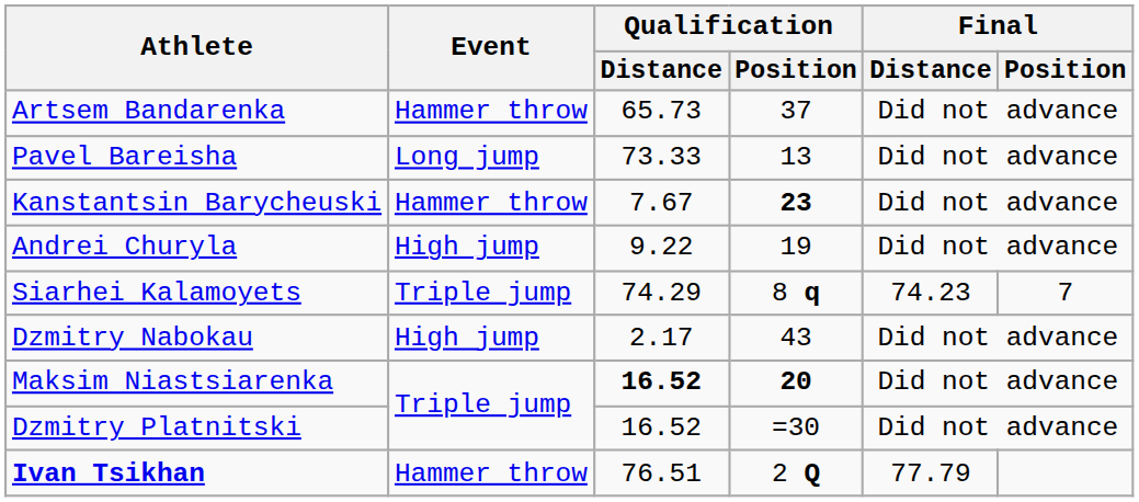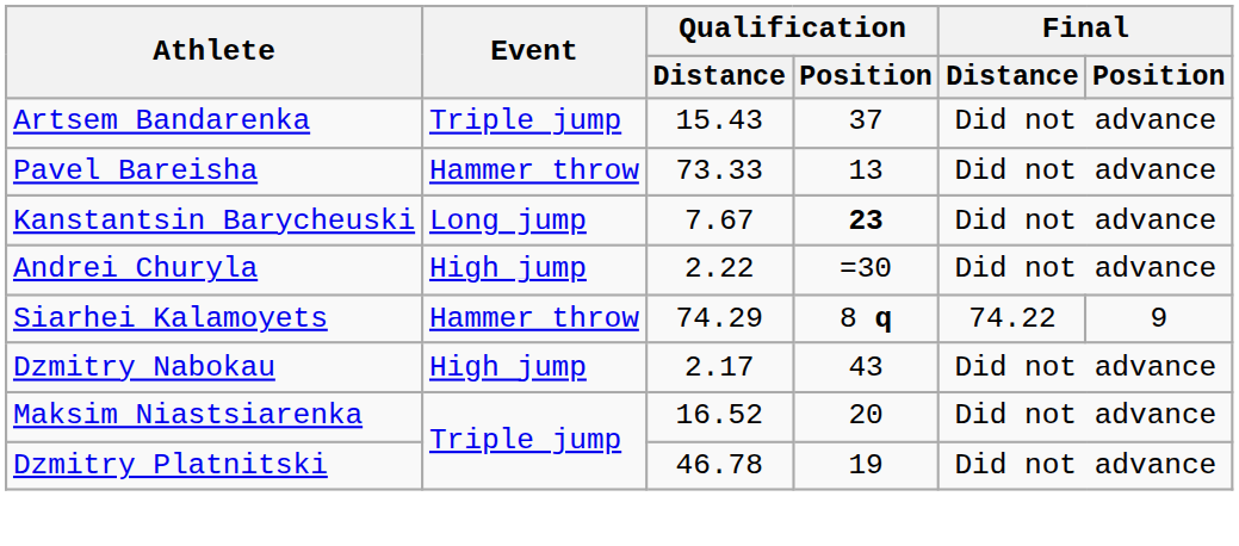 <table class=wikitable style="font-size:90%">
 <tr>
 <th rowspan="2">Athlete</th>
 <th rowspan="2">Event</th>
 <th colspan="2">Qualification</th>
 <th colspan="2">Final</th>
 </tr>
 <tr style="font-size:95%">
 <th>Distance</th>
 <th>Position</th>
 <th>Distance</th>
 <th>Position</th>
 </tr>
 <tr align=center>
 <td align=left><a href='#'>Artsem Bandarenka</a></td>
-<td align=left><a href='#'>Hammer throw</a></td>
-<td>65.73</td>
+<td align=left><a href='#'>Triple jump</a></td>
+<td>15.43</td>
 <td>37</td>
 <td colspan=2>Did not advance</td>
 </tr>
 <tr align=center>
 <td align=left><a href='#'>Pavel Bareisha</a></td>
-<td align=left><a href='#'>Long jump</a></td>
+<td align=left><a href='#'>Hammer throw</a></td>
 <td>73.33</td>
 <td>13</td>
 <td colspan=2>Did not advance</td>
 </tr>
 <tr align=center>
 <td align=left><a href='#'>Kanstantsin Barycheuski</a></td>
-<td align=left><a href='#'>Hammer throw</a></td>
+<td align=left><a href='#'>Long jump</a></td>
 <td>7.67</td>
 <td><strong>23</strong></td>
 <td colspan=2>Did not advance</td>
 </tr>
 <tr align=center>
 <td align=left><a href='#'>Andrei Churyla</a></td>
 <td align=left><a href='#'>High jump</a></td>
-<td>9.22</td>
-<td>19</td>
+<td>2.22</td>
+<td>=30</td>
 <td colspan=2>Did not advance</td>
 </tr>
 <tr align=center>
 <td align=left><a href='#'>Siarhei Kalamoyets</a></td>
-<td align=left><a href='#'>Triple jump</a></td>
+<td align=left><a href='#'>Hammer throw</a></td>
 <td>74.29</td>
 <td>8 <strong>q</strong></td>
-<td>74.23</td>
-<td>7</td>
+<td>74.22</td>
+<td>9</td>
 </tr>
 <tr align=center>
 <td align=left><a href='#'>Dzmitry Nabokau</a></td>
 <td align=left><a href='#'>High jump</a></td>
 <td>2.17</td>
 <td>43</td>
 <td colspan=2>Did not advance</td>
 </tr>
 <tr align=center>
 <td align=left><a href='#'>Maksim Niastsiarenka</a></td>
 <td align=left rowspan=2><a href='#'>Triple jump</a></td>
-<td><strong>16.52</strong></td>
-<td><strong>20</strong></td>
+<td>16.52</td>
+<td>20</td>
 <td colspan=2>Did not advance</td>
 </tr>
 <tr align=center>
 <td align=left><a href='#'>Dzmitry Platnitski</a></td>
-<td>16.52</td>
-<td>=30</td>
+<td>46.78</td>
+<td>19</td>
 <td colspan=2>Did not advance</td>
 </tr>
-<tr align=center>
-<td align=left><strong><a href='#'>Ivan Tsikhan</a></strong></td>
-<td align=left><a href='#'>Hammer throw</a></td>
-<td>76.51</td>
-<td>2 <strong>Q</strong></td>
-<td>77.79</td>
-<td></td>
-</tr>
 </table>
